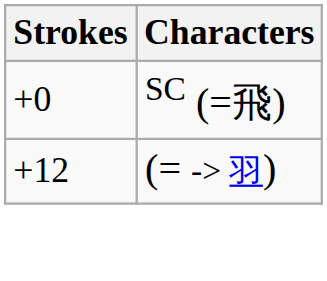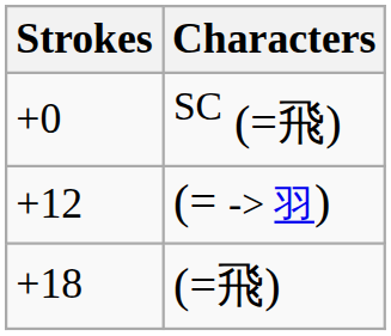 <table class="wikitable">
 <tr>
 <th>Strokes</th>
 <th>Characters</th>
 </tr>
 <tr>
 <td>+0</td>
 <td style="font-size: large;"> <sup>SC</sup> (=飛)</td>
 </tr>
 <tr>
 <td>+12</td>
 <td style="font-size: large;"> (= <small>-> <a href='#'>羽</a></small>)</td>
 </tr>
+<tr>
+<td>+18</td>
+<td style="font-size: large;"> (=飛)</td>
+</tr>
 </table>
